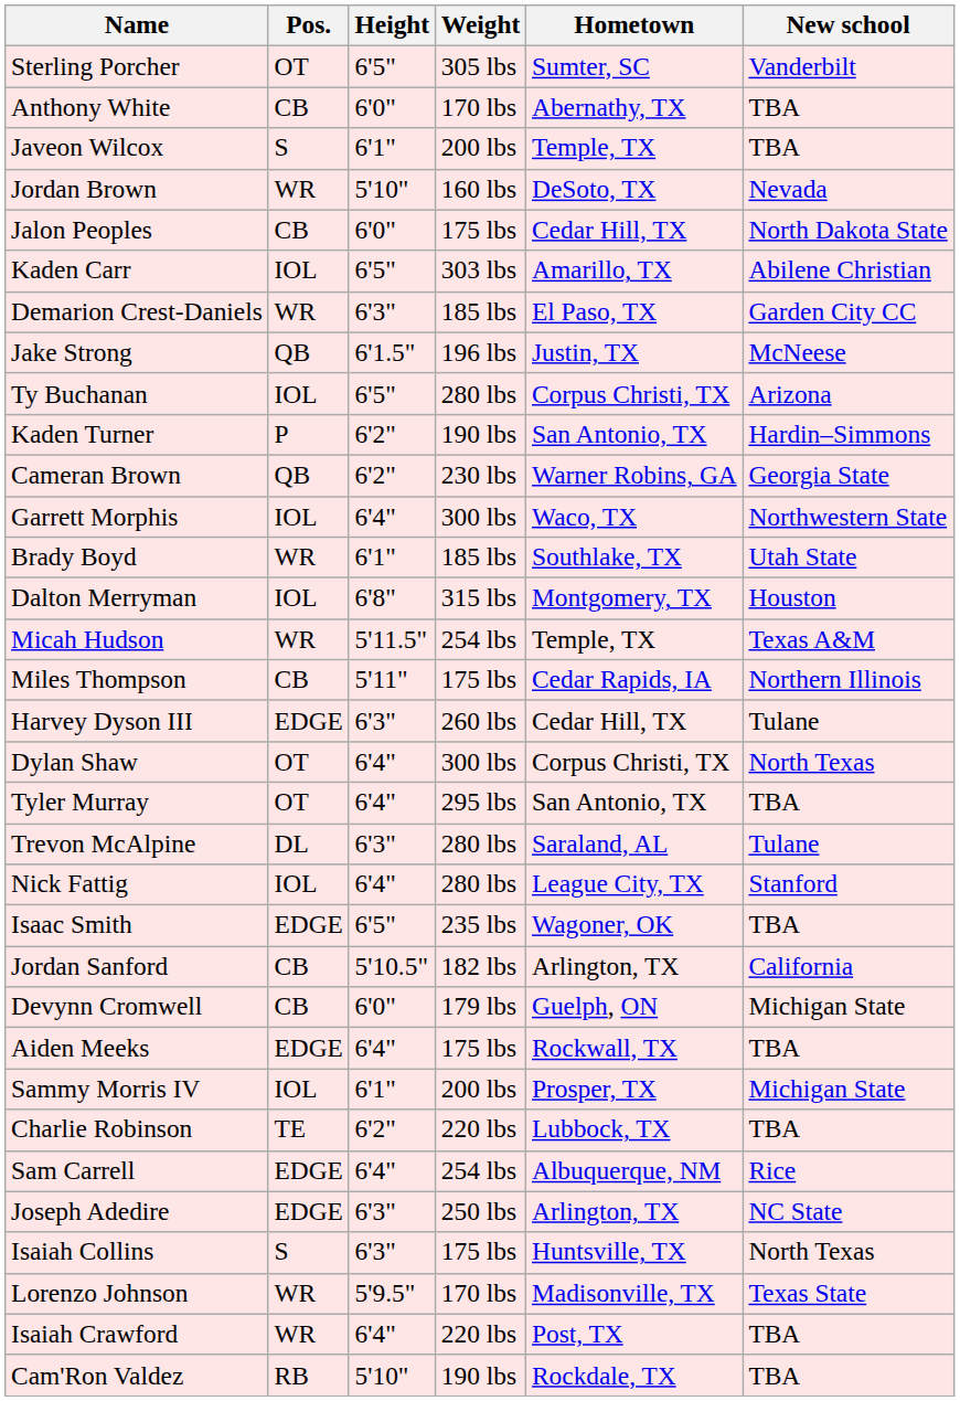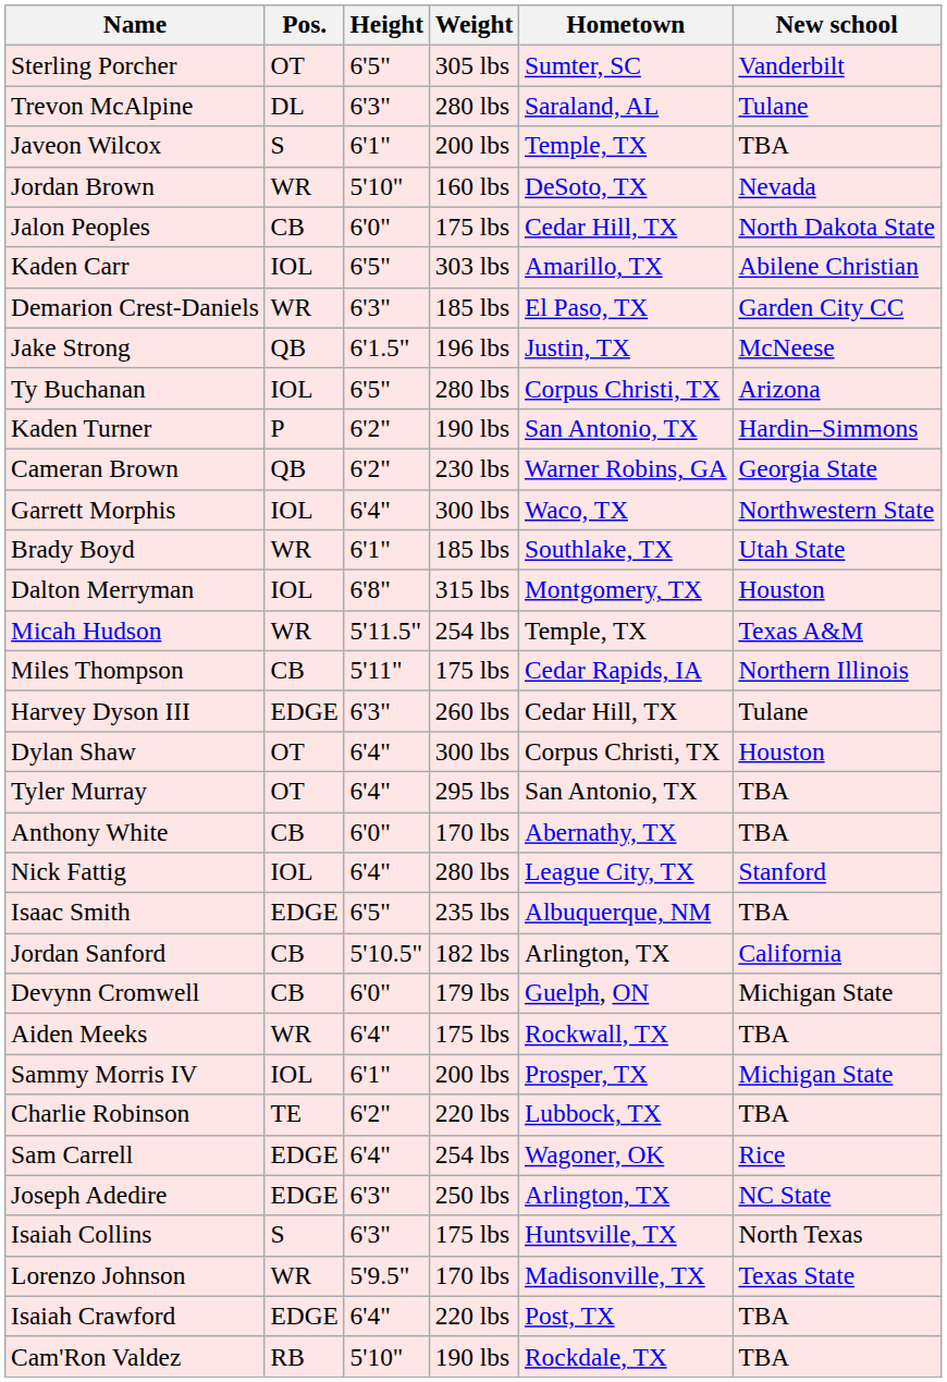 <table class="wikitable sortable">
 <tr>
 <th>Name</th>
 <th>Pos.</th>
 <th>Height</th>
 <th>Weight</th>
 <th>Hometown</th>
 <th class="unsortable">New school</th>
 </tr>
 <tr style="background:#FFE6E6;">
 <td>Sterling Porcher</td>
 <td>OT</td>
 <td>6'5"</td>
 <td>305 lbs</td>
 <td><a href='#'>Sumter, SC</a></td>
 <td><a href='#'>Vanderbilt</a></td>
 </tr>
 <tr style="background:#FFE6E6;">
-<td>Anthony White</td>
-<td>CB</td>
-<td>6'0"</td>
-<td>170 lbs</td>
-<td><a href='#'>Abernathy, TX</a></td>
-<td>TBA</td>
+<td>Trevon McAlpine</td>
+<td>DL</td>
+<td>6'3"</td>
+<td>280 lbs</td>
+<td><a href='#'>Saraland, AL</a></td>
+<td><a href='#'>Tulane</a></td>
 </tr>
 <tr style="background:#FFE6E6;">
 <td>Javeon Wilcox</td>
 <td>S</td>
 <td>6'1"</td>
 <td>200 lbs</td>
 <td><a href='#'>Temple, TX</a></td>
 <td>TBA</td>
 </tr>
 <tr style="background:#FFE6E6;">
 <td>Jordan Brown</td>
 <td>WR</td>
 <td>5'10"</td>
 <td>160 lbs</td>
 <td><a href='#'>DeSoto, TX</a></td>
 <td><a href='#'>Nevada</a></td>
 </tr>
 <tr style="background:#FFE6E6;">
 <td>Jalon Peoples</td>
 <td>CB</td>
 <td>6'0"</td>
 <td>175 lbs</td>
 <td><a href='#'>Cedar Hill, TX</a></td>
 <td><a href='#'>North Dakota State</a></td>
 </tr>
 <tr style="background:#FFE6E6;">
 <td>Kaden Carr</td>
 <td>IOL</td>
 <td>6'5"</td>
 <td>303 lbs</td>
 <td><a href='#'>Amarillo, TX</a></td>
 <td><a href='#'>Abilene Christian</a></td>
 </tr>
 <tr style="background:#FFE6E6;">
 <td>Demarion Crest-Daniels</td>
 <td>WR</td>
 <td>6'3"</td>
 <td>185 lbs</td>
 <td><a href='#'>El Paso, TX</a></td>
 <td><a href='#'>Garden City CC</a></td>
 </tr>
 <tr style="background:#FFE6E6;">
 <td>Jake Strong</td>
 <td>QB</td>
 <td>6'1.5"</td>
 <td>196 lbs</td>
 <td><a href='#'>Justin, TX</a></td>
 <td><a href='#'>McNeese</a></td>
 </tr>
 <tr style="background:#FFE6E6;">
 <td>Ty Buchanan</td>
 <td>IOL</td>
 <td>6'5"</td>
 <td>280 lbs</td>
 <td><a href='#'>Corpus Christi, TX</a></td>
 <td><a href='#'>Arizona</a></td>
 </tr>
 <tr style="background:#FFE6E6;">
 <td>Kaden Turner</td>
 <td>P</td>
 <td>6'2"</td>
 <td>190 lbs</td>
 <td><a href='#'>San Antonio, TX</a></td>
 <td><a href='#'>Hardin–Simmons</a></td>
 </tr>
 <tr style="background:#FFE6E6;">
 <td>Cameran Brown</td>
 <td>QB</td>
 <td>6'2"</td>
 <td>230 lbs</td>
 <td><a href='#'>Warner Robins, GA</a></td>
 <td><a href='#'>Georgia State</a></td>
 </tr>
 <tr style="background:#FFE6E6;">
 <td>Garrett Morphis</td>
 <td>IOL</td>
 <td>6'4"</td>
 <td>300 lbs</td>
 <td><a href='#'>Waco, TX</a></td>
 <td><a href='#'>Northwestern State</a></td>
 </tr>
 <tr style="background:#FFE6E6;">
 <td>Brady Boyd</td>
 <td>WR</td>
 <td>6'1"</td>
 <td>185 lbs</td>
 <td><a href='#'>Southlake, TX</a></td>
 <td><a href='#'>Utah State</a></td>
 </tr>
 <tr style="background:#FFE6E6;">
 <td>Dalton Merryman</td>
 <td>IOL</td>
 <td>6'8"</td>
 <td>315 lbs</td>
 <td><a href='#'>Montgomery, TX</a></td>
 <td><a href='#'>Houston</a></td>
 </tr>
 <tr style="background:#FFE6E6;">
 <td><a href='#'>Micah Hudson</a></td>
 <td>WR</td>
 <td>5'11.5"</td>
 <td>254 lbs</td>
 <td>Temple, TX</td>
 <td><a href='#'>Texas A&M</a></td>
 </tr>
 <tr style="background:#FFE6E6;">
 <td>Miles Thompson</td>
 <td>CB</td>
 <td>5'11"</td>
 <td>175 lbs</td>
 <td><a href='#'>Cedar Rapids, IA</a></td>
 <td><a href='#'>Northern Illinois</a></td>
 </tr>
 <tr style="background:#FFE6E6;">
 <td>Harvey Dyson III</td>
 <td>EDGE</td>
 <td>6'3"</td>
 <td>260 lbs</td>
 <td>Cedar Hill, TX</td>
 <td>Tulane</td>
 </tr>
 <tr style="background:#FFE6E6;">
 <td>Dylan Shaw</td>
 <td>OT</td>
 <td>6'4"</td>
 <td>300 lbs</td>
 <td>Corpus Christi, TX</td>
-<td><a href='#'>North Texas</a></td>
+<td><a href='#'>Houston</a></td>
 </tr>
 <tr style="background:#FFE6E6;">
 <td>Tyler Murray</td>
 <td>OT</td>
 <td>6'4"</td>
 <td>295 lbs</td>
 <td>San Antonio, TX</td>
 <td>TBA</td>
 </tr>
 <tr style="background:#FFE6E6;">
-<td>Trevon McAlpine</td>
-<td>DL</td>
-<td>6'3"</td>
-<td>280 lbs</td>
-<td><a href='#'>Saraland, AL</a></td>
-<td><a href='#'>Tulane</a></td>
+<td>Anthony White</td>
+<td>CB</td>
+<td>6'0"</td>
+<td>170 lbs</td>
+<td><a href='#'>Abernathy, TX</a></td>
+<td>TBA</td>
 </tr>
 <tr style="background:#FFE6E6;">
 <td>Nick Fattig</td>
 <td>IOL</td>
 <td>6'4"</td>
 <td>280 lbs</td>
 <td><a href='#'>League City, TX</a></td>
 <td><a href='#'>Stanford</a></td>
 </tr>
 <tr style="background:#FFE6E6;">
 <td>Isaac Smith</td>
 <td>EDGE</td>
 <td>6'5"</td>
 <td>235 lbs</td>
-<td><a href='#'>Wagoner, OK</a></td>
+<td><a href='#'>Albuquerque, NM</a></td>
 <td>TBA</td>
 </tr>
 <tr style="background:#FFE6E6;">
 <td>Jordan Sanford</td>
 <td>CB</td>
 <td>5'10.5"</td>
 <td>182 lbs</td>
 <td>Arlington, TX</td>
 <td><a href='#'>California</a></td>
 </tr>
 <tr style="background:#FFE6E6;">
 <td>Devynn Cromwell</td>
 <td>CB</td>
 <td>6'0"</td>
 <td>179 lbs</td>
 <td><a href='#'>Guelph</a>, <a href='#'>ON</a></td>
 <td>Michigan State</td>
 </tr>
 <tr style="background:#FFE6E6;">
 <td>Aiden Meeks</td>
-<td>EDGE</td>
+<td>WR</td>
 <td>6'4"</td>
 <td>175 lbs</td>
 <td><a href='#'>Rockwall, TX</a></td>
 <td>TBA</td>
 </tr>
 <tr style="background:#FFE6E6;">
 <td>Sammy Morris IV</td>
 <td>IOL</td>
 <td>6'1"</td>
 <td>200 lbs</td>
 <td><a href='#'>Prosper, TX</a></td>
 <td><a href='#'>Michigan State</a></td>
 </tr>
 <tr style="background:#FFE6E6;">
 <td>Charlie Robinson</td>
 <td>TE</td>
 <td>6'2"</td>
 <td>220 lbs</td>
 <td><a href='#'>Lubbock, TX</a></td>
 <td>TBA</td>
 </tr>
 <tr style="background:#FFE6E6;">
 <td>Sam Carrell</td>
 <td>EDGE</td>
 <td>6'4"</td>
 <td>254 lbs</td>
-<td><a href='#'>Albuquerque, NM</a></td>
+<td><a href='#'>Wagoner, OK</a></td>
 <td><a href='#'>Rice</a></td>
 </tr>
 <tr style="background:#FFE6E6;">
 <td>Joseph Adedire</td>
 <td>EDGE</td>
 <td>6'3"</td>
 <td>250 lbs</td>
 <td><a href='#'>Arlington, TX</a></td>
 <td><a href='#'>NC State</a></td>
 </tr>
 <tr style="background:#FFE6E6;">
 <td>Isaiah Collins</td>
 <td>S</td>
 <td>6'3"</td>
 <td>175 lbs</td>
 <td><a href='#'>Huntsville, TX</a></td>
 <td>North Texas</td>
 </tr>
 <tr style="background:#FFE6E6;">
 <td>Lorenzo Johnson</td>
 <td>WR</td>
 <td>5'9.5"</td>
 <td>170 lbs</td>
 <td><a href='#'>Madisonville, TX</a></td>
 <td><a href='#'>Texas State</a></td>
 </tr>
 <tr style="background:#FFE6E6;">
 <td>Isaiah Crawford</td>
-<td>WR</td>
+<td>EDGE</td>
 <td>6'4"</td>
 <td>220 lbs</td>
 <td><a href='#'>Post, TX</a></td>
 <td>TBA</td>
 </tr>
 <tr style="background:#FFE6E6;">
 <td>Cam'Ron Valdez</td>
 <td>RB</td>
 <td>5'10"</td>
 <td>190 lbs</td>
 <td><a href='#'>Rockdale, TX</a></td>
 <td>TBA</td>
 </tr>
 </table>
